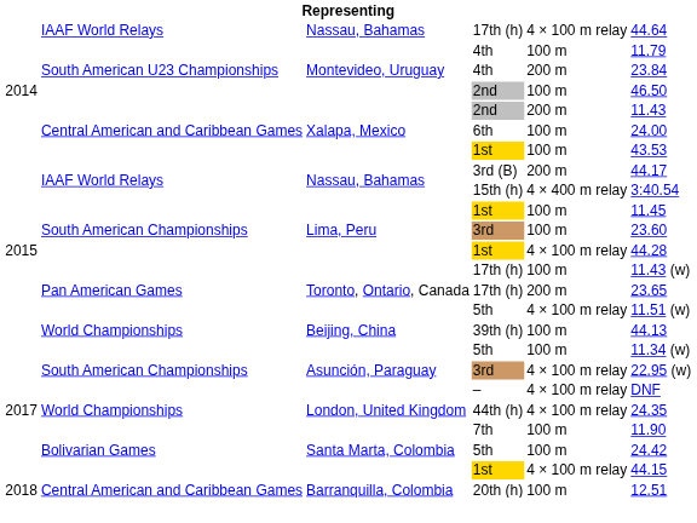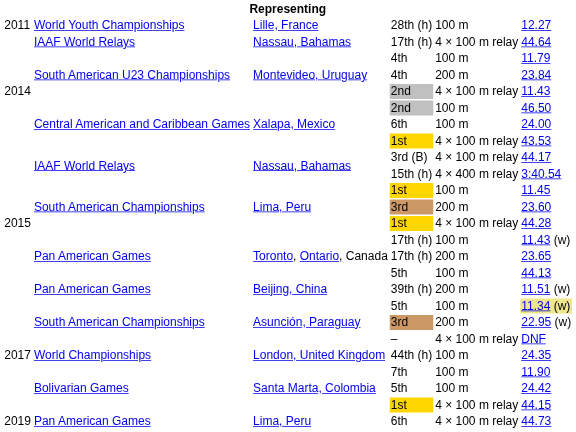 <table>
 <tr>
 <th colspan="6">Representing </th>
+</tr>
+<tr>
+<td>2011</td>
+<td><a href='#'>World Youth Championships</a></td>
+<td><a href='#'>Lille, France</a></td>
+<td>28th (h)</td>
+<td>100 m</td>
+<td><a href='#'>12.27</a></td>
 </tr>
 <tr>
 <td rowspan=7>2014</td>
 <td><a href='#'>IAAF World Relays</a></td>
 <td><a href='#'>Nassau, Bahamas</a></td>
 <td>17th (h)</td>
 <td>4 × 100 m relay</td>
 <td><a href='#'>44.64</a></td>
 </tr>
 <tr>
 <td rowspan=3><a href='#'>South American U23 Championships</a></td>
 <td rowspan=3><a href='#'>Montevideo, Uruguay</a></td>
 <td>4th</td>
 <td>100 m</td>
 <td><a href='#'>11.79</a></td>
 </tr>
 <tr>
 <td>4th</td>
 <td>200 m</td>
 <td><a href='#'>23.84</a></td>
 </tr>
 <tr>
 <td bgcolor=silver>2nd</td>
-<td>100 m</td>
-<td><a href='#'>46.50</a></td>
+<td>4 × 100 m relay</td>
+<td><a href='#'>11.43</a></td>
 </tr>
 <tr>
 <td rowspan=3><a href='#'>Central American and Caribbean Games</a></td>
 <td rowspan=3><a href='#'>Xalapa, Mexico</a></td>
 <td bgcolor=silver>2nd</td>
-<td>200 m</td>
-<td><a href='#'>11.43</a></td>
+<td>100 m</td>
+<td><a href='#'>46.50</a></td>
 </tr>
 <tr>
 <td>6th</td>
 <td>100 m</td>
 <td><a href='#'>24.00</a></td>
 </tr>
 <tr>
 <td bgcolor=gold>1st</td>
-<td>100 m</td>
+<td>4 × 100 m relay</td>
 <td><a href='#'>43.53</a></td>
 </tr>
 <tr>
 <td rowspan=9>2015</td>
 <td rowspan=2><a href='#'>IAAF World Relays</a></td>
 <td rowspan=2><a href='#'>Nassau, Bahamas</a></td>
 <td>3rd (B)</td>
-<td>200 m</td>
+<td>4 × 100 m relay</td>
 <td><a href='#'>44.17</a></td>
 </tr>
 <tr>
 <td>15th (h)</td>
 <td>4 × 400 m relay</td>
 <td><a href='#'>3:40.54</a></td>
 </tr>
 <tr>
 <td rowspan=3><a href='#'>South American Championships</a></td>
 <td rowspan=3><a href='#'>Lima, Peru</a></td>
 <td bgcolor=gold>1st</td>
 <td>100 m</td>
 <td><a href='#'>11.45</a></td>
 </tr>
 <tr>
 <td bgcolor=cc9966>3rd</td>
-<td>100 m</td>
+<td>200 m</td>
 <td><a href='#'>23.60</a></td>
 </tr>
 <tr>
 <td bgcolor=gold>1st</td>
 <td>4 × 100 m relay</td>
 <td><a href='#'>44.28</a></td>
 </tr>
 <tr>
 <td rowspan=3><a href='#'>Pan American Games</a></td>
 <td rowspan=3><a href='#'>Toronto</a>, <a href='#'>Ontario</a>, Canada</td>
 <td>17th (h)</td>
 <td>100 m</td>
 <td><a href='#'>11.43</a> (w)</td>
 </tr>
 <tr>
 <td>17th (h)</td>
 <td>200 m</td>
 <td><a href='#'>23.65</a></td>
 </tr>
 <tr>
 <td>5th</td>
-<td>4 × 100 m relay</td>
-<td><a href='#'>11.51</a> (w)</td>
+<td>100 m</td>
+<td><a href='#'>44.13</a></td>
 </tr>
 <tr>
-<td><a href='#'>World Championships</a></td>
+<td><a href='#'>Pan American Games</a></td>
 <td><a href='#'>Beijing, China</a></td>
 <td>39th (h)</td>
-<td>100 m</td>
-<td><a href='#'>44.13</a></td>
+<td>200 m</td>
+<td><a href='#'>11.51</a> (w)</td>
 </tr>
 <tr>
 <td rowspan=7>2017</td>
 <td rowspan=3><a href='#'>South American Championships</a></td>
 <td rowspan=3><a href='#'>Asunción, Paraguay</a></td>
 <td>5th</td>
 <td>100 m</td>
-<td><a href='#'>11.34</a> (w)</td>
+<td style="background: khaki;"><a href='#'>11.34</a> (w)</td>
 </tr>
 <tr>
 <td bgcolor=cc9966>3rd</td>
-<td>4 × 100 m relay</td>
+<td>200 m</td>
 <td><a href='#'>22.95</a> (w)</td>
 </tr>
 <tr>
 <td>–</td>
 <td>4 × 100 m relay</td>
 <td><a href='#'>DNF</a></td>
 </tr>
 <tr>
 <td><a href='#'>World Championships</a></td>
 <td><a href='#'>London, United Kingdom</a></td>
 <td>44th (h)</td>
-<td>4 × 100 m relay</td>
+<td>100 m</td>
 <td><a href='#'>24.35</a></td>
 </tr>
 <tr>
 <td rowspan=3><a href='#'>Bolivarian Games</a></td>
 <td rowspan=3><a href='#'>Santa Marta, Colombia</a></td>
 <td>7th</td>
 <td>100 m</td>
 <td><a href='#'>11.90</a></td>
 </tr>
 <tr>
 <td>5th</td>
 <td>100 m</td>
 <td><a href='#'>24.42</a></td>
 </tr>
 <tr>
 <td bgcolor=gold>1st</td>
 <td>4 × 100 m relay</td>
 <td><a href='#'>44.15</a></td>
 </tr>
 <tr>
-<td>2018</td>
-<td><a href='#'>Central American and Caribbean Games</a></td>
-<td><a href='#'>Barranquilla, Colombia</a></td>
-<td>20th (h)</td>
-<td>100 m</td>
-<td><a href='#'>12.51</a></td>
+<td>2019</td>
+<td><a href='#'>Pan American Games</a></td>
+<td><a href='#'>Lima, Peru</a></td>
+<td>6th</td>
+<td>4 × 100 m relay</td>
+<td><a href='#'>44.73</a></td>
 </tr>
 </table>
